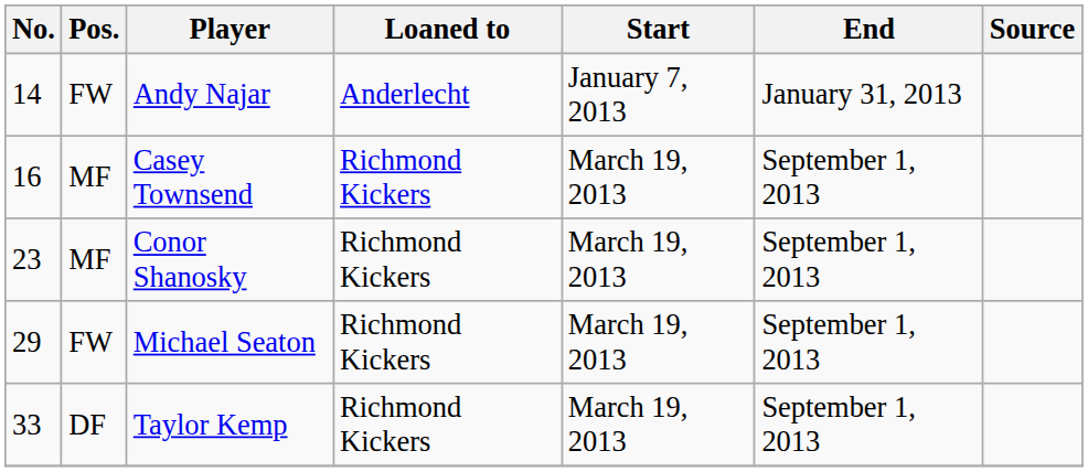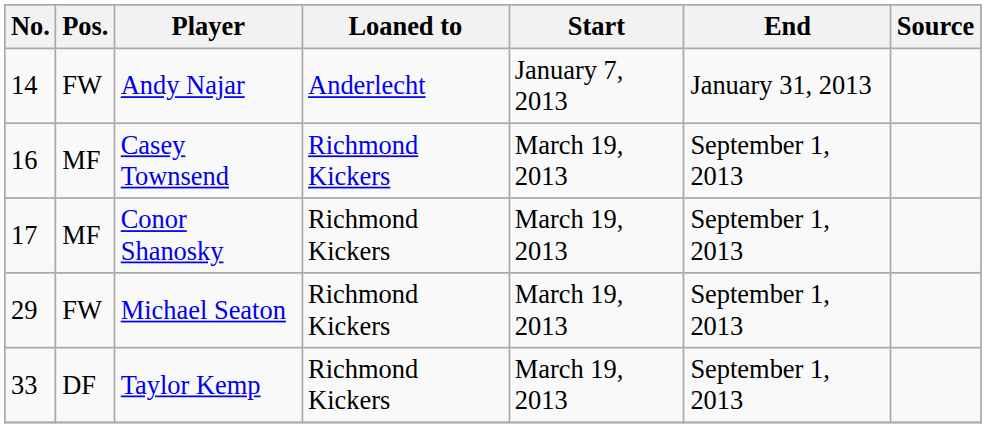 <table class="wikitable sortable" style="width:90%; text-align:center; font-size:95%; text-align:left;">
 <tr>
 <th><strong>No.</strong></th>
 <th><strong>Pos.</strong></th>
 <th><strong>Player</strong></th>
 <th><strong>Loaned to</strong></th>
 <th><strong>Start</strong></th>
 <th><strong>End</strong></th>
 <th><strong>Source</strong></th>
 </tr>
 <tr>
 <td>14</td>
 <td>FW</td>
 <td> <a href='#'>Andy Najar</a></td>
 <td> <a href='#'>Anderlecht</a></td>
 <td>January 7, 2013</td>
 <td>January 31, 2013</td>
 <td></td>
 </tr>
 <tr>
 <td>16</td>
 <td>MF</td>
 <td> <a href='#'>Casey Townsend</a></td>
 <td> <a href='#'>Richmond Kickers</a></td>
 <td>March 19, 2013</td>
 <td>September 1, 2013</td>
 <td></td>
 </tr>
 <tr>
-<td>23</td>
+<td>17</td>
 <td>MF</td>
 <td> <a href='#'>Conor Shanosky</a></td>
 <td> Richmond Kickers</td>
 <td>March 19, 2013</td>
 <td>September 1, 2013</td>
 <td></td>
 </tr>
 <tr>
 <td>29</td>
 <td>FW</td>
 <td> <a href='#'>Michael Seaton</a></td>
 <td> Richmond Kickers</td>
 <td>March 19, 2013</td>
 <td>September 1, 2013</td>
 <td></td>
 </tr>
 <tr>
 <td>33</td>
 <td>DF</td>
 <td> <a href='#'>Taylor Kemp</a></td>
 <td> Richmond Kickers</td>
 <td>March 19, 2013</td>
 <td>September 1, 2013</td>
 <td></td>
 </tr>
 <tr>
 </tr>
 </table>
